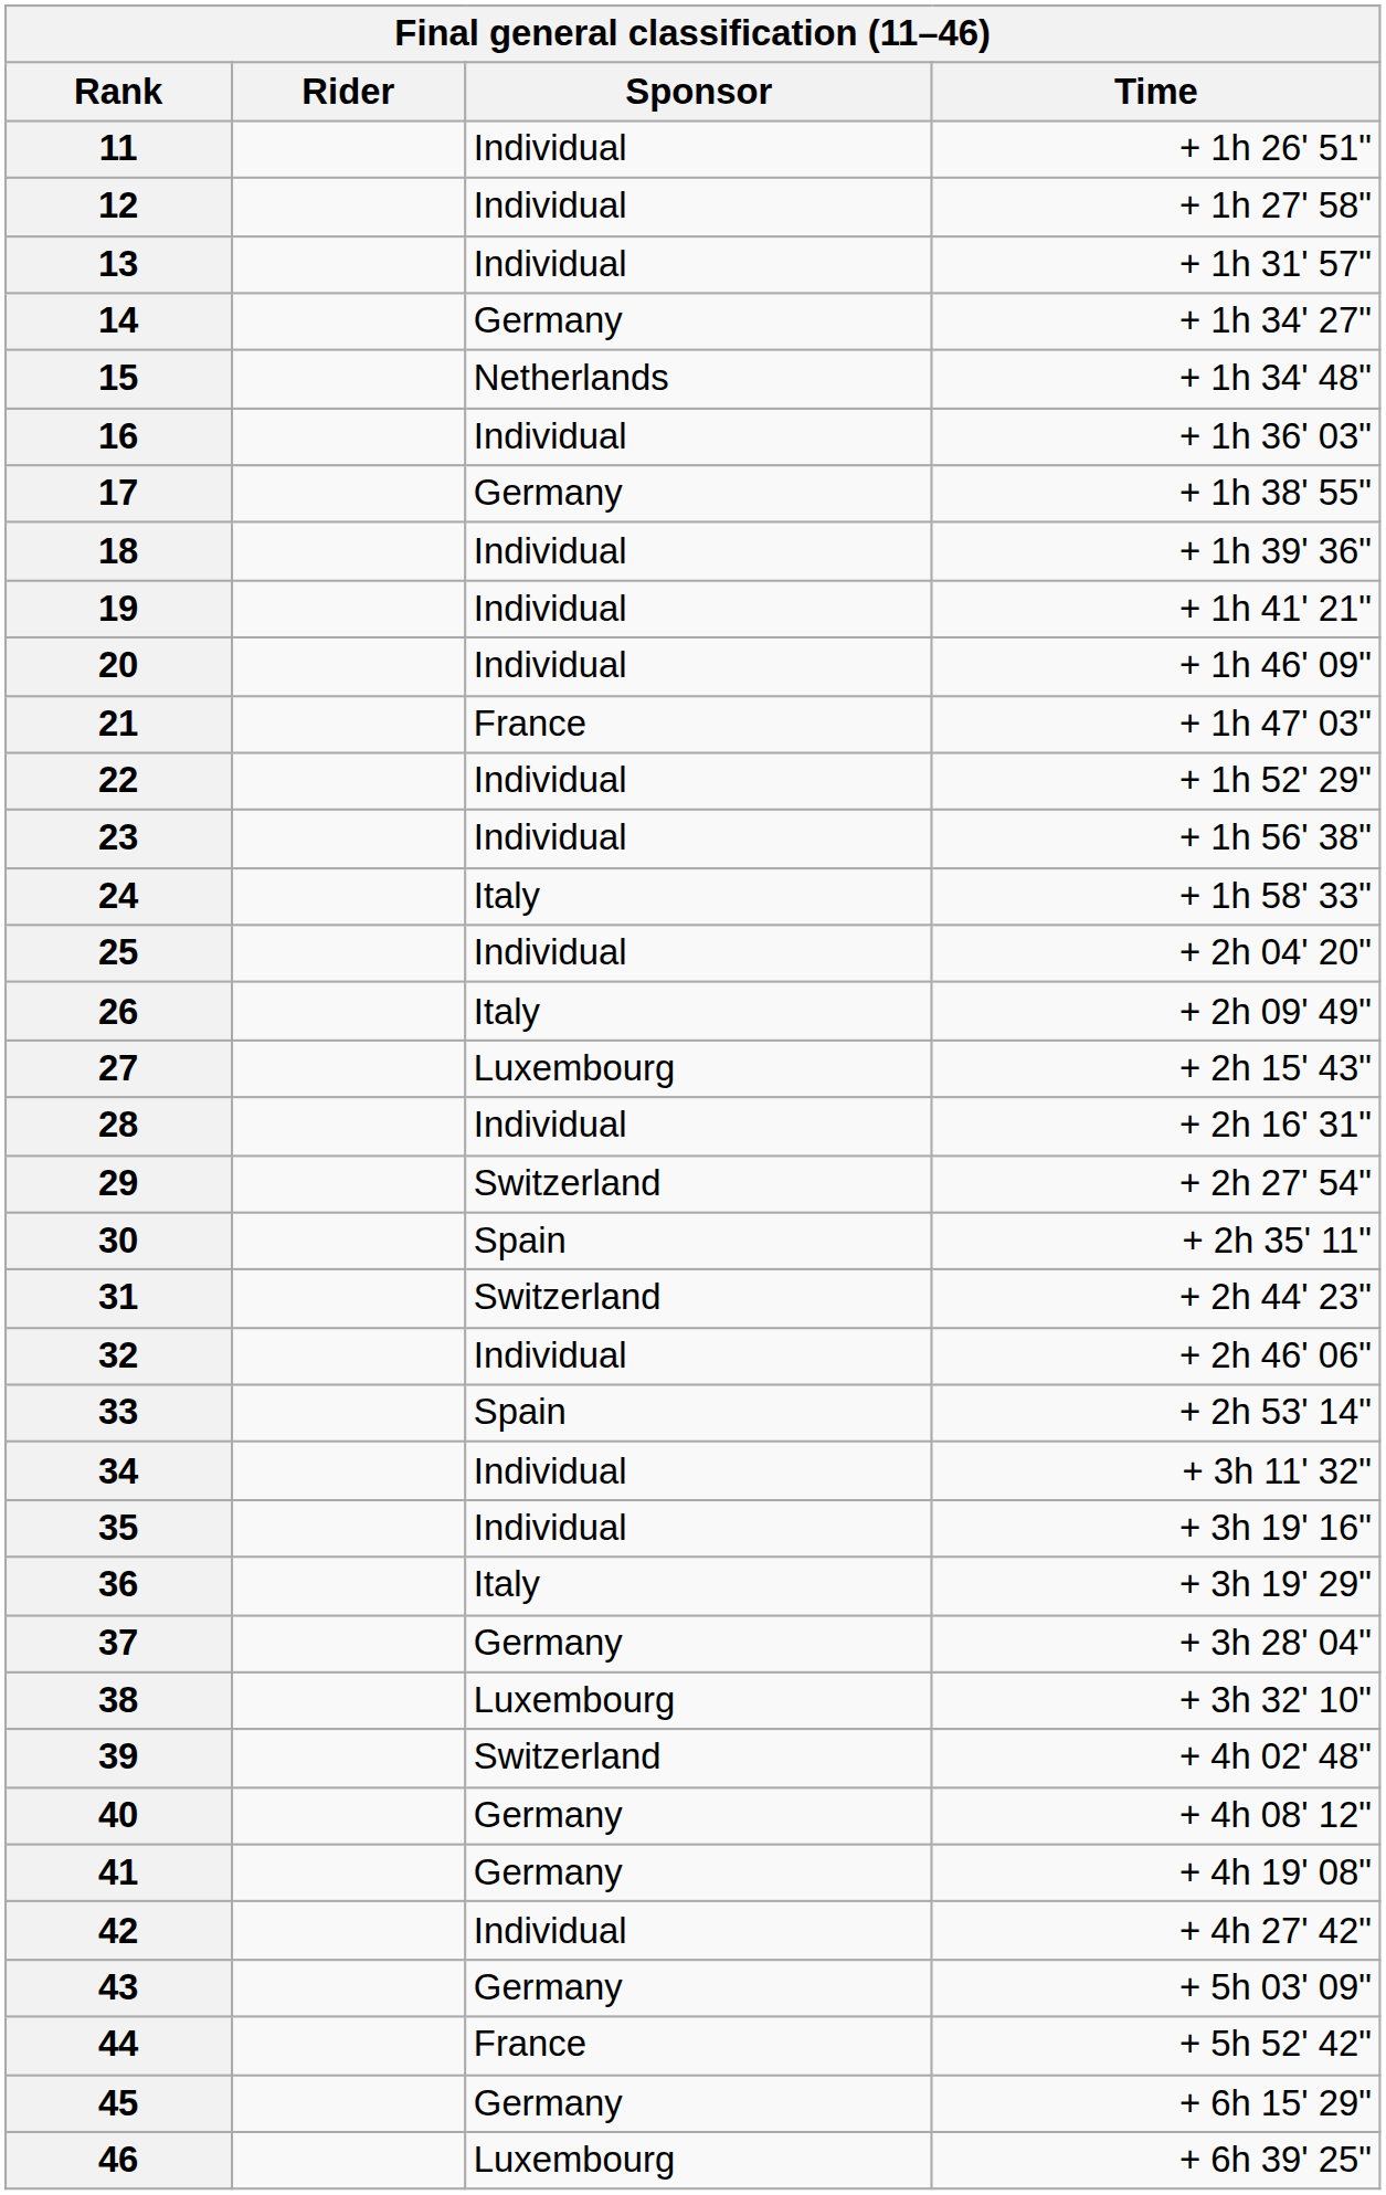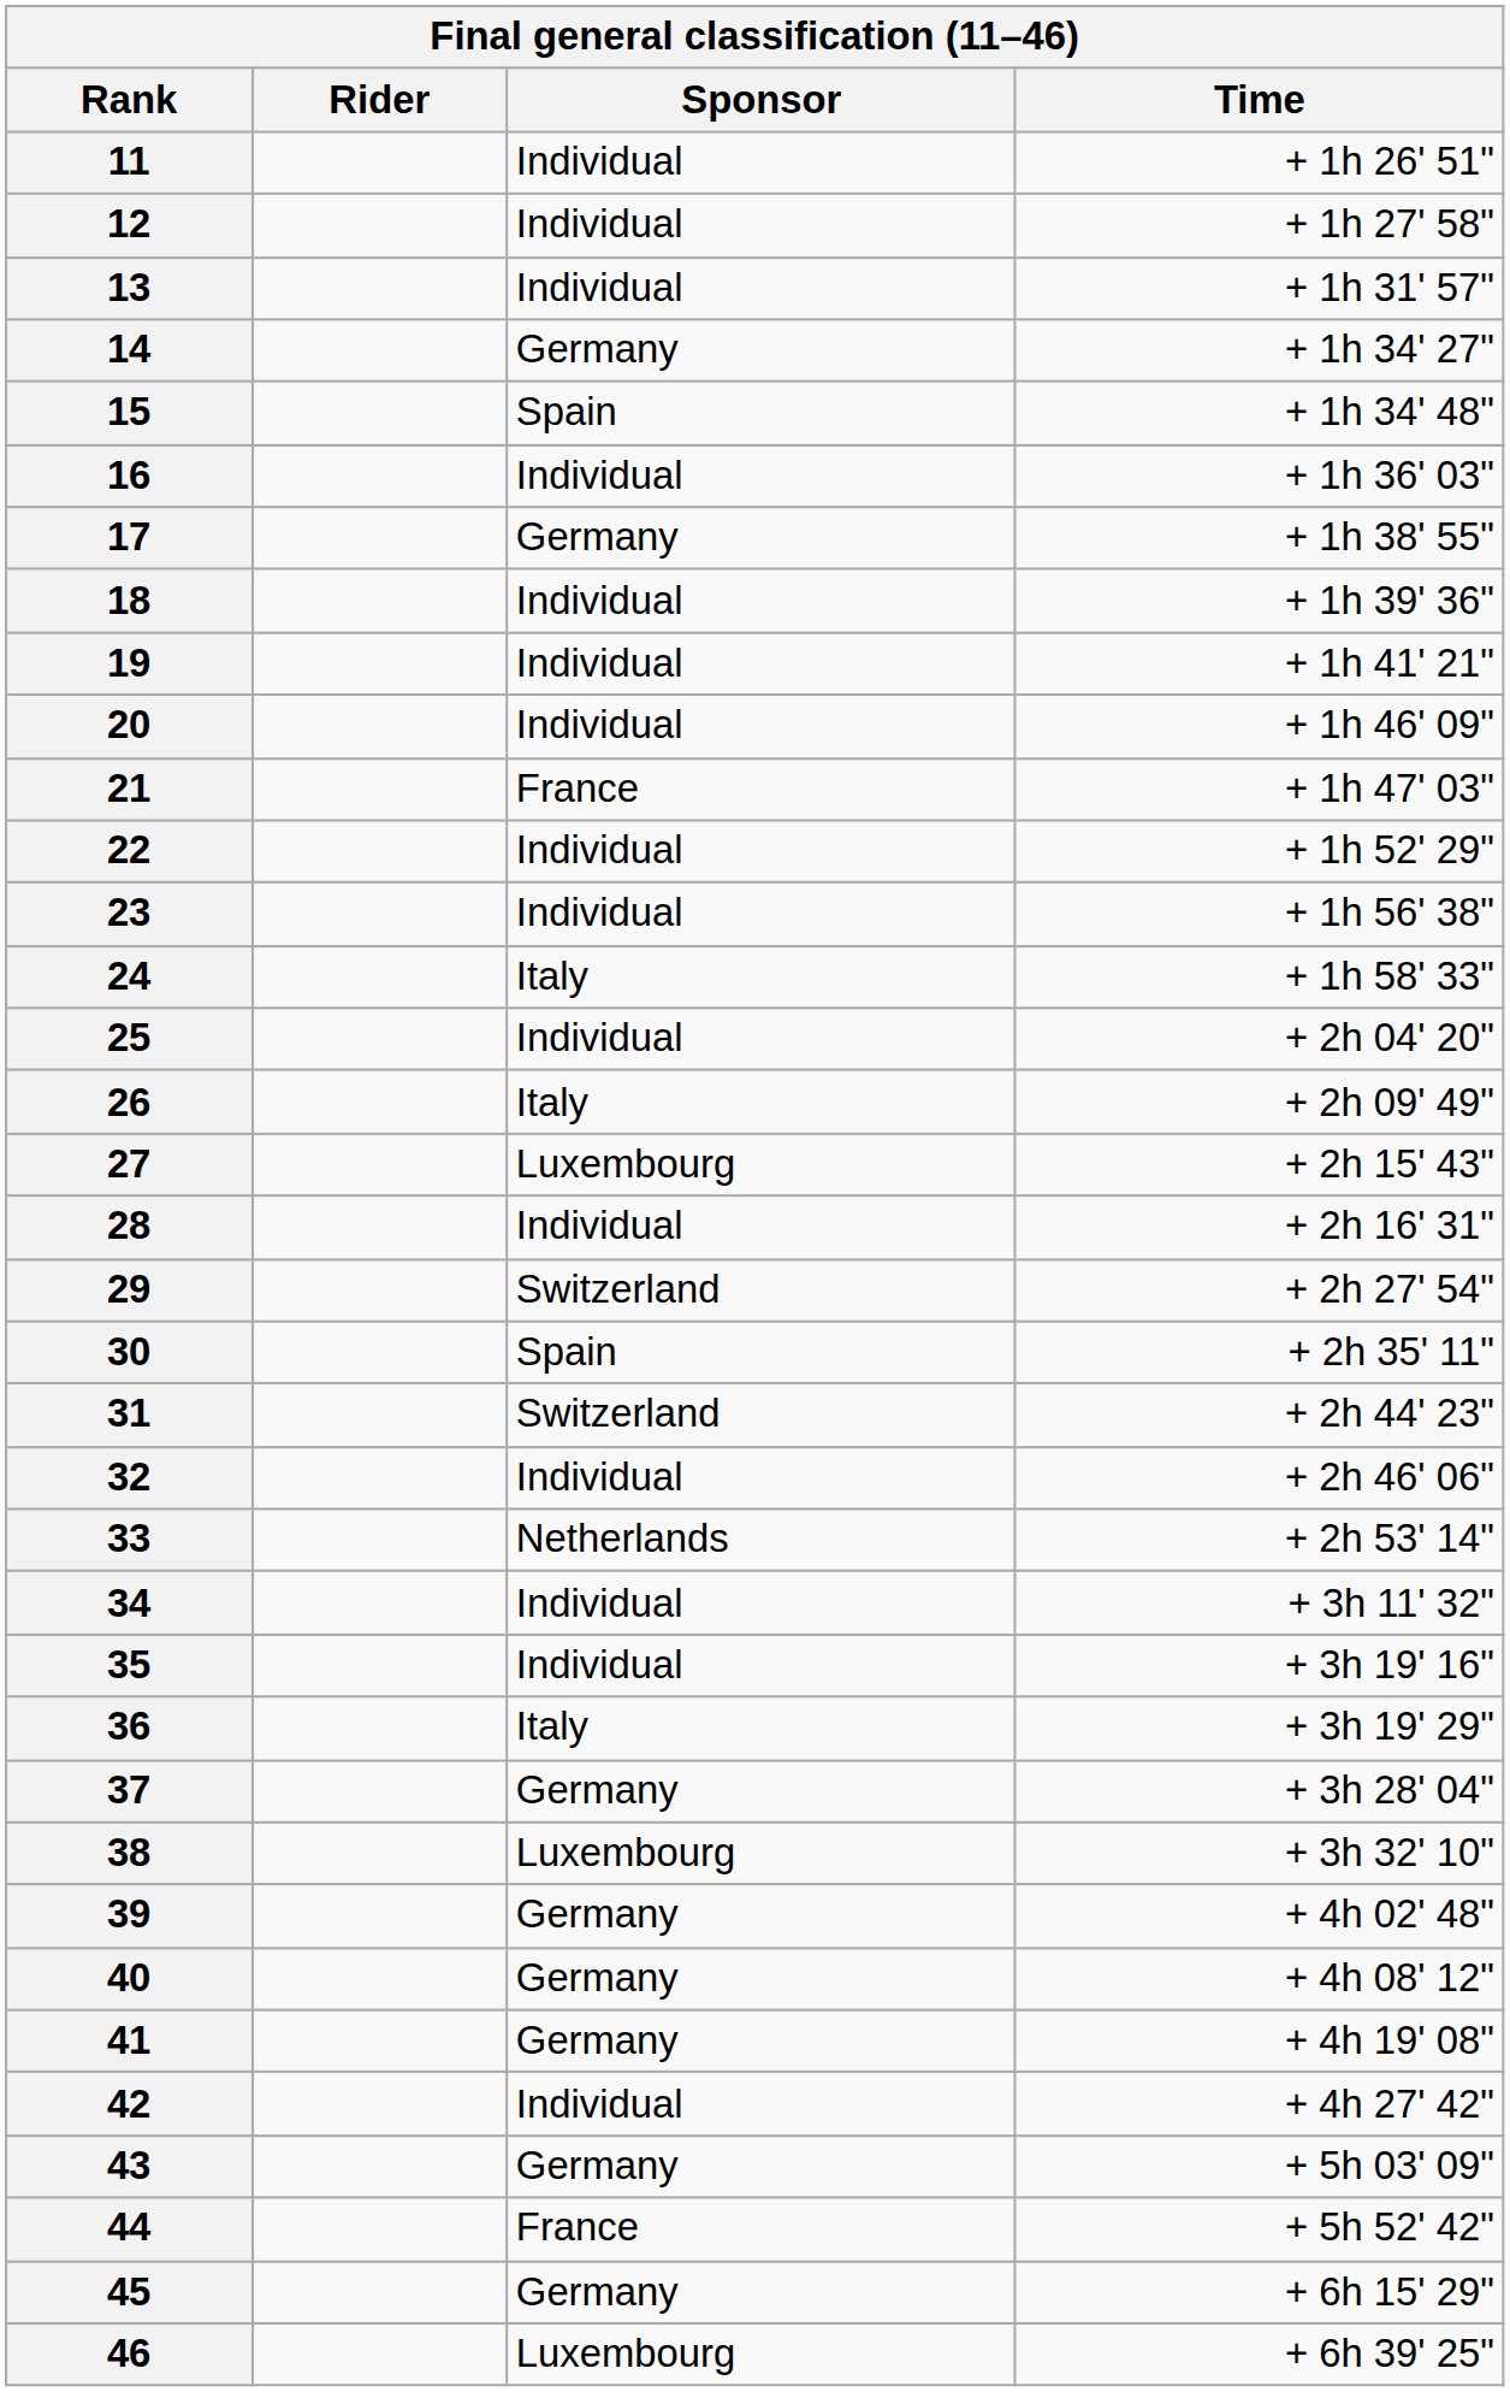 <table class="collapsible collapsed wikitable" style="width:38em;margin-top:-1px;">
 <tr>
 <th scope="col" colspan="4">Final general classification (11–46)</th>
 </tr>
 <tr>
 <th scope="col">Rank</th>
 <th scope="col">Rider</th>
 <th scope="col">Sponsor</th>
 <th scope="col">Time</th>
 </tr>
 <tr>
 <th scope="row">11</th>
 <td></td>
 <td>Individual</td>
 <td style="text-align:right;">+ 1h 26' 51"</td>
 </tr>
 <tr>
 <th scope="row">12</th>
 <td></td>
 <td>Individual</td>
 <td style="text-align:right;">+ 1h 27' 58"</td>
 </tr>
 <tr>
 <th scope="row">13</th>
 <td></td>
 <td>Individual</td>
 <td style="text-align:right;">+ 1h 31' 57"</td>
 </tr>
 <tr>
 <th scope="row">14</th>
 <td></td>
 <td>Germany</td>
 <td style="text-align:right;">+ 1h 34' 27"</td>
 </tr>
 <tr>
 <th scope="row">15</th>
 <td></td>
-<td>Netherlands</td>
+<td>Spain</td>
 <td style="text-align:right;">+ 1h 34' 48"</td>
 </tr>
 <tr>
 <th scope="row">16</th>
 <td></td>
 <td>Individual</td>
 <td style="text-align:right;">+ 1h 36' 03"</td>
 </tr>
 <tr>
 <th scope="row">17</th>
 <td></td>
 <td>Germany</td>
 <td style="text-align:right;">+ 1h 38' 55"</td>
 </tr>
 <tr>
 <th scope="row">18</th>
 <td></td>
 <td>Individual</td>
 <td style="text-align:right;">+ 1h 39' 36"</td>
 </tr>
 <tr>
 <th scope="row">19</th>
 <td></td>
 <td>Individual</td>
 <td style="text-align:right;">+ 1h 41' 21"</td>
 </tr>
 <tr>
 <th scope="row">20</th>
 <td></td>
 <td>Individual</td>
 <td style="text-align:right;">+ 1h 46' 09"</td>
 </tr>
 <tr>
 <th scope="row">21</th>
 <td></td>
 <td>France</td>
 <td style="text-align:right;">+ 1h 47' 03"</td>
 </tr>
 <tr>
 <th scope="row">22</th>
 <td></td>
 <td>Individual</td>
 <td style="text-align:right;">+ 1h 52' 29"</td>
 </tr>
 <tr>
 <th scope="row">23</th>
 <td></td>
 <td>Individual</td>
 <td style="text-align:right;">+ 1h 56' 38"</td>
 </tr>
 <tr>
 <th scope="row">24</th>
 <td></td>
 <td>Italy</td>
 <td style="text-align:right;">+ 1h 58' 33"</td>
 </tr>
 <tr>
 <th scope="row">25</th>
 <td></td>
 <td>Individual</td>
 <td style="text-align:right;">+ 2h 04' 20"</td>
 </tr>
 <tr>
 <th scope="row">26</th>
 <td></td>
 <td>Italy</td>
 <td style="text-align:right;">+ 2h 09' 49"</td>
 </tr>
 <tr>
 <th scope="row">27</th>
 <td></td>
 <td>Luxembourg</td>
 <td style="text-align:right;">+ 2h 15' 43"</td>
 </tr>
 <tr>
 <th scope="row">28</th>
 <td></td>
 <td>Individual</td>
 <td style="text-align:right;">+ 2h 16' 31"</td>
 </tr>
 <tr>
 <th scope="row">29</th>
 <td></td>
 <td>Switzerland</td>
 <td style="text-align:right;">+ 2h 27' 54"</td>
 </tr>
 <tr>
 <th scope="row">30</th>
 <td></td>
 <td>Spain</td>
 <td style="text-align:right;">+ 2h 35' 11"</td>
 </tr>
 <tr>
 <th scope="row">31</th>
 <td></td>
 <td>Switzerland</td>
 <td style="text-align:right;">+ 2h 44' 23"</td>
 </tr>
 <tr>
 <th scope="row">32</th>
 <td></td>
 <td>Individual</td>
 <td style="text-align:right;">+ 2h 46' 06"</td>
 </tr>
 <tr>
 <th scope="row">33</th>
 <td></td>
-<td>Spain</td>
+<td>Netherlands</td>
 <td style="text-align:right;">+ 2h 53' 14"</td>
 </tr>
 <tr>
 <th scope="row">34</th>
 <td></td>
 <td>Individual</td>
 <td style="text-align:right;">+ 3h 11' 32"</td>
 </tr>
 <tr>
 <th scope="row">35</th>
 <td></td>
 <td>Individual</td>
 <td style="text-align:right;">+ 3h 19' 16"</td>
 </tr>
 <tr>
 <th scope="row">36</th>
 <td></td>
 <td>Italy</td>
 <td style="text-align:right;">+ 3h 19' 29"</td>
 </tr>
 <tr>
 <th scope="row">37</th>
 <td></td>
 <td>Germany</td>
 <td style="text-align:right;">+ 3h 28' 04"</td>
 </tr>
 <tr>
 <th scope="row">38</th>
 <td></td>
 <td>Luxembourg</td>
 <td style="text-align:right;">+ 3h 32' 10"</td>
 </tr>
 <tr>
 <th scope="row">39</th>
 <td></td>
-<td>Switzerland</td>
+<td>Germany</td>
 <td style="text-align:right;">+ 4h 02' 48"</td>
 </tr>
 <tr>
 <th scope="row">40</th>
 <td></td>
 <td>Germany</td>
 <td style="text-align:right;">+ 4h 08' 12"</td>
 </tr>
 <tr>
 <th scope="row">41</th>
 <td></td>
 <td>Germany</td>
 <td style="text-align:right;">+ 4h 19' 08"</td>
 </tr>
 <tr>
 <th scope="row">42</th>
 <td></td>
 <td>Individual</td>
 <td style="text-align:right;">+ 4h 27' 42"</td>
 </tr>
 <tr>
 <th scope="row">43</th>
 <td></td>
 <td>Germany</td>
 <td style="text-align:right;">+ 5h 03' 09"</td>
 </tr>
 <tr>
 <th scope="row">44</th>
 <td></td>
 <td>France</td>
 <td style="text-align:right;">+ 5h 52' 42"</td>
 </tr>
 <tr>
 <th scope="row">45</th>
 <td></td>
 <td>Germany</td>
 <td style="text-align:right;">+ 6h 15' 29"</td>
 </tr>
 <tr>
 <th scope="row">46</th>
 <td></td>
 <td>Luxembourg</td>
 <td style="text-align:right;">+ 6h 39' 25"</td>
 </tr>
 </table>
